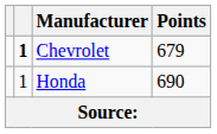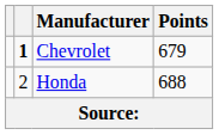 <table class="wikitable" style="font-size: 95%;">
 <tr>
 <th scope="col"></th>
 <th scope="col"></th>
 <th scope="col">Manufacturer</th>
 <th scope="col">Points</th>
 </tr>
 <tr>
 <td align="left"></td>
 <td align="center"><strong>1</strong></td>
 <td><a href='#'>Chevrolet</a></td>
 <td>679</td>
 </tr>
 <tr>
 <td align="left"></td>
-<td align="center">1</td>
+<td align="center">2</td>
 <td><a href='#'>Honda</a></td>
-<td>690</td>
+<td>688</td>
 </tr>
 <tr>
 <th colspan=4>Source:</th>
 </tr>
 </table>
